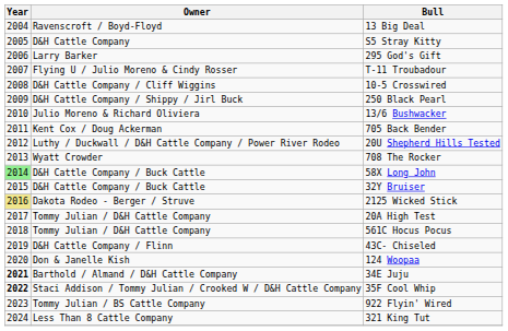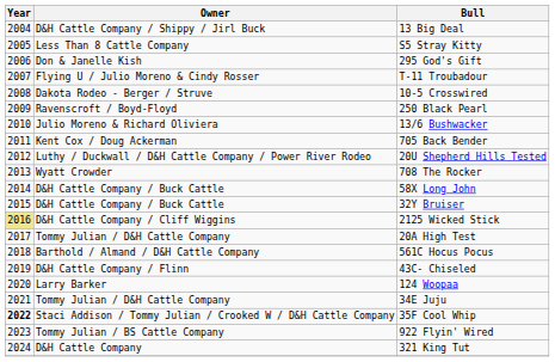 <table class="wikitable">
 <tr>
 <th>Year</th>
 <th>Owner</th>
 <th>Bull</th>
 </tr>
 <tr>
 <td>2004</td>
-<td>Ravenscroft / Boyd-Floyd</td>
+<td>D&H Cattle Company / Shippy / Jirl Buck</td>
 <td>13 Big Deal</td>
 </tr>
 <tr>
 <td>2005</td>
-<td>D&H Cattle Company</td>
+<td>Less Than 8 Cattle Company</td>
 <td>S5 Stray Kitty</td>
 </tr>
 <tr>
 <td>2006</td>
-<td>Larry Barker</td>
+<td>Don & Janelle Kish</td>
 <td>295 God's Gift</td>
 </tr>
 <tr>
 <td>2007</td>
 <td>Flying U / Julio Moreno & Cindy Rosser</td>
 <td>T-11 Troubadour</td>
 </tr>
 <tr>
 <td>2008</td>
-<td>D&H Cattle Company / Cliff Wiggins</td>
+<td>Dakota Rodeo - Berger / Struve</td>
 <td>10-5 Crosswired</td>
 </tr>
 <tr>
 <td>2009</td>
-<td>D&H Cattle Company / Shippy / Jirl Buck</td>
+<td>Ravenscroft / Boyd-Floyd</td>
 <td>250 Black Pearl</td>
 </tr>
 <tr>
 <td>2010</td>
 <td>Julio Moreno & Richard Oliviera</td>
 <td>13/6 <a href='#'>Bushwacker</a></td>
 </tr>
 <tr>
 <td>2011</td>
 <td>Kent Cox / Doug Ackerman</td>
 <td>705 Back Bender</td>
 </tr>
 <tr>
 <td>2012</td>
 <td>Luthy / Duckwall / D&H Cattle Company / Power River Rodeo</td>
 <td>20U <a href='#'>Shepherd Hills Tested</a></td>
 </tr>
 <tr>
 <td>2013</td>
 <td>Wyatt Crowder</td>
 <td>708 The Rocker</td>
 </tr>
 <tr>
-<td style="background: lightgreen;">2014</td>
+<td>2014</td>
 <td>D&H Cattle Company / Buck Cattle</td>
 <td>58X <a href='#'>Long John</a></td>
 </tr>
 <tr>
 <td>2015</td>
 <td>D&H Cattle Company / Buck Cattle</td>
 <td>32Y <a href='#'>Bruiser</a></td>
 </tr>
 <tr>
 <td style="background: khaki;">2016</td>
-<td>Dakota Rodeo - Berger / Struve</td>
+<td>D&H Cattle Company / Cliff Wiggins</td>
 <td>2125 Wicked Stick</td>
 </tr>
 <tr>
 <td>2017</td>
 <td>Tommy Julian / D&H Cattle Company</td>
 <td>20A High Test</td>
 </tr>
 <tr>
 <td>2018</td>
-<td>Tommy Julian / D&H Cattle Company</td>
+<td>Barthold / Almand / D&H Cattle Company</td>
 <td>561C Hocus Pocus</td>
 </tr>
 <tr>
 <td>2019</td>
 <td>D&H Cattle Company / Flinn</td>
 <td>43C- Chiseled</td>
 </tr>
 <tr>
 <td>2020</td>
-<td>Don & Janelle Kish</td>
+<td>Larry Barker</td>
 <td>124 <a href='#'>Woopaa</a></td>
 </tr>
 <tr>
-<td><strong>2021</strong></td>
-<td>Barthold / Almand / D&H Cattle Company</td>
+<td>2021</td>
+<td>Tommy Julian / D&H Cattle Company</td>
 <td>34E Juju</td>
 </tr>
 <tr>
 <td><strong>2022</strong></td>
 <td>Staci Addison / Tommy Julian / Crooked W / D&H Cattle Company</td>
 <td>35F Cool Whip</td>
 </tr>
 <tr>
 <td>2023</td>
 <td>Tommy Julian / BS Cattle Company</td>
 <td>922 Flyin' Wired</td>
 </tr>
 <tr>
 <td>2024</td>
-<td>Less Than 8 Cattle Company</td>
+<td>D&H Cattle Company</td>
 <td>321 King Tut</td>
 </tr>
 <tr>
 </tr>
 </table>
